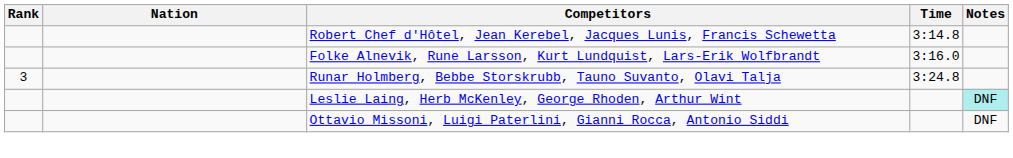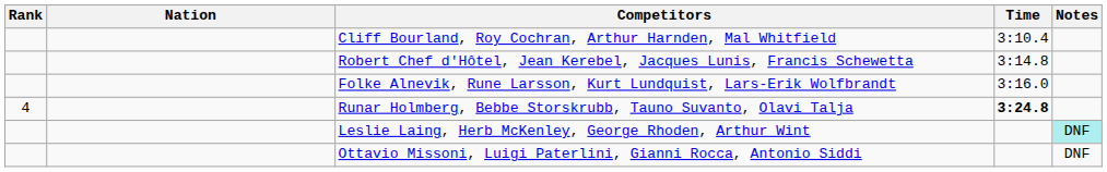 <table class="wikitable sortable"  style="width:75%; text-align:center; font-size:95%;">
 <tr>
 <th width=15>Rank</th>
 <th width=300>Nation</th>
 <th width=700>Competitors</th>
 <th width=15>Time</th>
 <th width=15>Notes</th>
+</tr>
+<tr>
+<td></td>
+<td align=left></td>
+<td align=left><a href='#'>Cliff Bourland</a>, <a href='#'>Roy Cochran</a>, <a href='#'>Arthur Harnden</a>, <a href='#'>Mal Whitfield</a></td>
+<td align=left>3:10.4</td>
+<td></td>
 </tr>
 <tr>
 <td></td>
 <td align=left></td>
 <td align=left><a href='#'>Robert Chef d'Hôtel</a>, <a href='#'>Jean Kerebel</a>, <a href='#'>Jacques Lunis</a>, <a href='#'>Francis Schewetta</a></td>
 <td align=left>3:14.8</td>
 <td></td>
 </tr>
 <tr>
 <td></td>
 <td align=left></td>
 <td align=left><a href='#'>Folke Alnevik</a>, <a href='#'>Rune Larsson</a>, <a href='#'>Kurt Lundquist</a>, <a href='#'>Lars-Erik Wolfbrandt</a></td>
 <td align=left>3:16.0</td>
 <td></td>
 </tr>
 <tr>
-<td>3</td>
+<td>4</td>
 <td align=left></td>
 <td align=left><a href='#'>Runar Holmberg</a>, <a href='#'>Bebbe Storskrubb</a>, <a href='#'>Tauno Suvanto</a>, <a href='#'>Olavi Talja</a></td>
-<td align=left>3:24.8</td>
+<td align=left><strong>3:24.8</strong></td>
 <td></td>
 </tr>
 <tr>
 <td></td>
 <td align=left></td>
 <td align=left><a href='#'>Leslie Laing</a>, <a href='#'>Herb McKenley</a>, <a href='#'>George Rhoden</a>, <a href='#'>Arthur Wint</a></td>
 <td align=left></td>
 <td style="background: paleturquoise;">DNF</td>
 </tr>
 <tr>
 <td></td>
 <td align=left></td>
 <td align=left><a href='#'>Ottavio Missoni</a>, <a href='#'>Luigi Paterlini</a>, <a href='#'>Gianni Rocca</a>, <a href='#'>Antonio Siddi</a></td>
 <td align=left></td>
 <td>DNF</td>
 </tr>
 </table>
